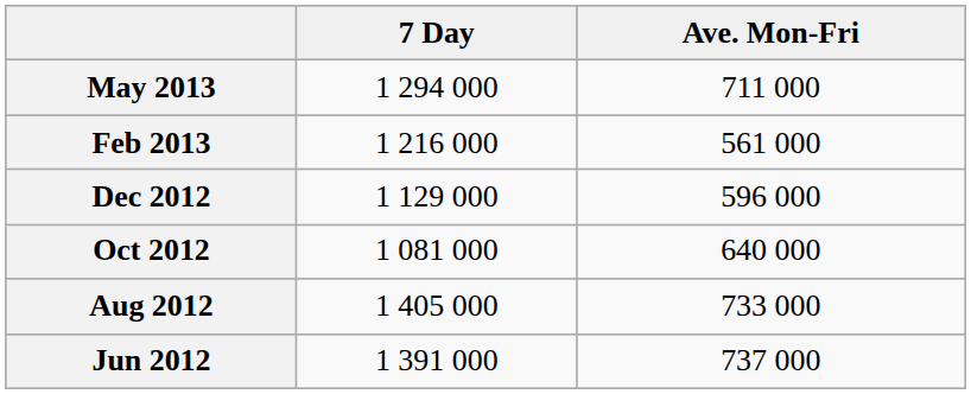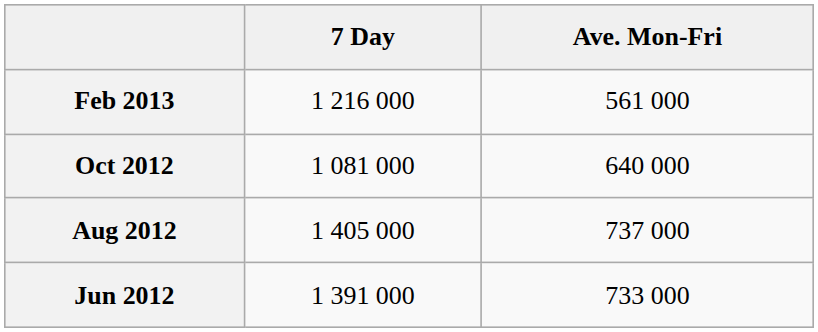 <table class="wikitable sortable" style="text-align:center; width:500px; height:200px;">
 <tr>
 <td style="text-align:center; background:#f0f0f0;"></td>
 <td style="text-align:center; background:#f0f0f0;"><strong>7 Day</strong></td>
 <td style="text-align:center; background:#f0f0f0;"><strong>Ave. Mon-Fri</strong></td>
 </tr>
 <tr>
-<th scope="row">May 2013</th>
-<td>1 294 000</td>
-<td>711 000</td>
-</tr>
-<tr>
 <th scope="row">Feb 2013</th>
 <td>1 216 000</td>
 <td>561 000</td>
-</tr>
-<tr>
-<th scope="row">Dec 2012</th>
-<td>1 129 000</td>
-<td>596 000</td>
 </tr>
 <tr>
 <th scope="row">Oct 2012</th>
 <td>1 081 000</td>
 <td>640 000</td>
 </tr>
 <tr>
 <th scope="row">Aug 2012</th>
 <td>1 405 000</td>
-<td>733 000</td>
+<td>737 000</td>
 </tr>
 <tr>
 <th scope="row">Jun 2012</th>
 <td>1 391 000</td>
-<td>737 000</td>
+<td>733 000</td>
 </tr>
 </table>
